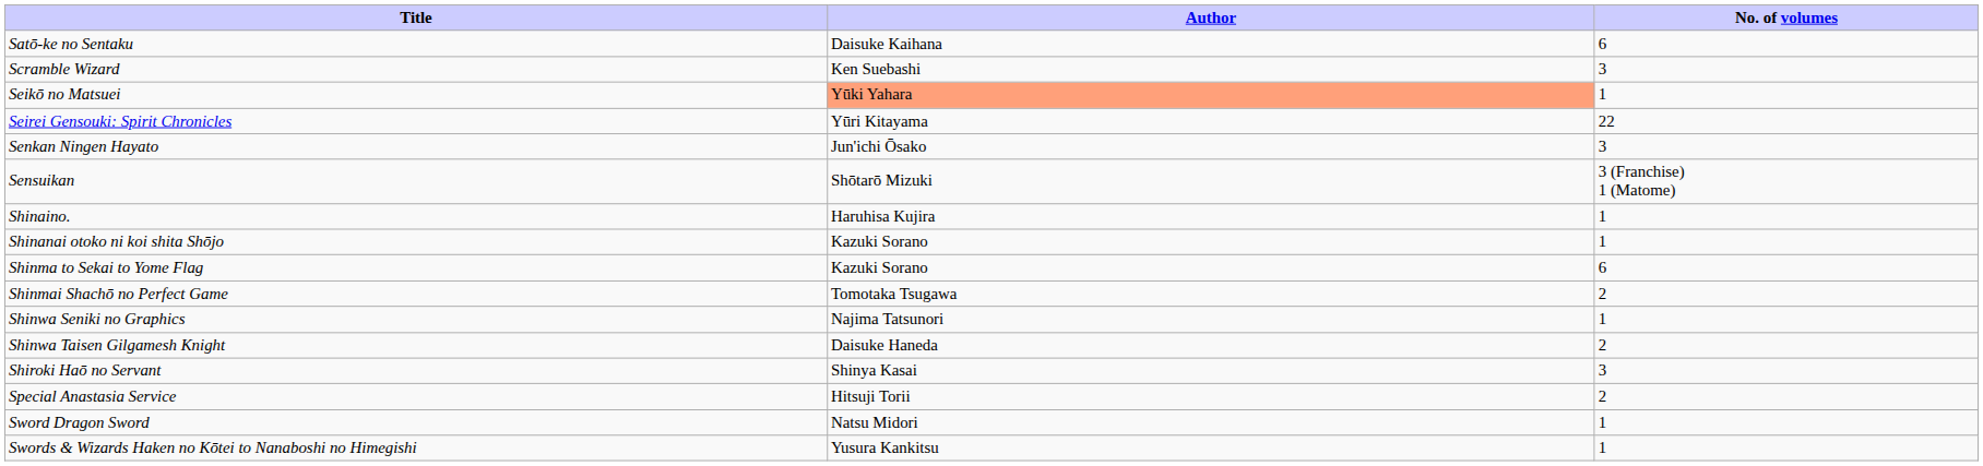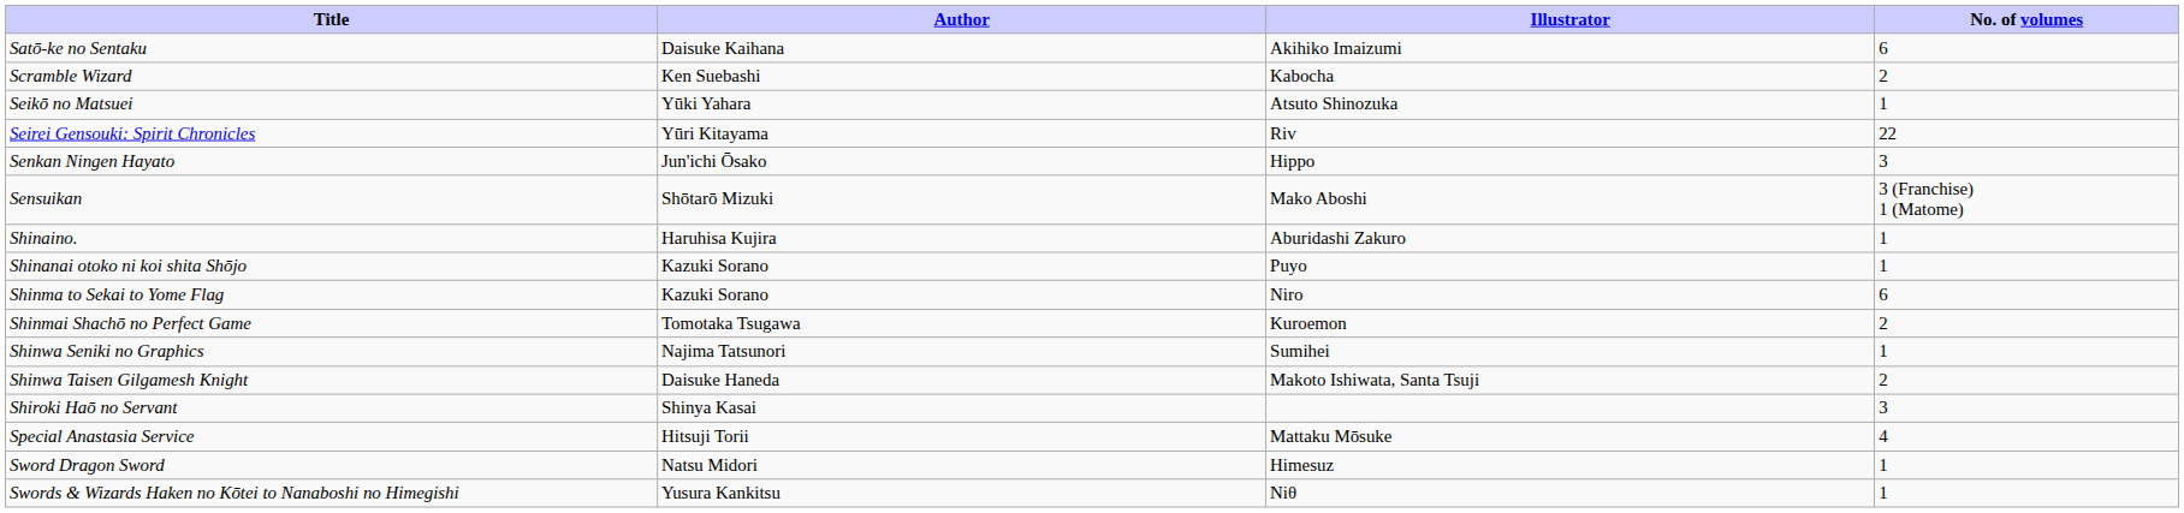 <table class="wikitable" style="width: 98%;">
 <tr>
 <th width=30% style="background:#ccf;">Title</th>
 <th width=28% style="background:#ccf;"><a href='#'>Author</a></th>
+<th width=28% style="background:#ccf;"><a href='#'>Illustrator</a></th>
 <th width=14% style="background:#ccf;">No. of <a href='#'>volumes</a></th>
 </tr>
 <tr>
 <td><em>Satō-ke no Sentaku</em></td>
 <td>Daisuke Kaihana</td>
+<td>Akihiko Imaizumi</td>
 <td>6</td>
 </tr>
 <tr>
 <td><em>Scramble Wizard</em></td>
 <td>Ken Suebashi</td>
-<td>3</td>
+<td>Kabocha</td>
+<td>2</td>
 </tr>
 <tr>
 <td><em>Seikō no Matsuei</em></td>
-<td style="background: lightsalmon;">Yūki Yahara</td>
+<td>Yūki Yahara</td>
+<td>Atsuto Shinozuka</td>
 <td>1</td>
 </tr>
 <tr>
 <td><em><a href='#'>Seirei Gensouki: Spirit Chronicles</a></em></td>
 <td>Yūri Kitayama</td>
+<td>Riv</td>
 <td>22</td>
 </tr>
 <tr>
 <td><em>Senkan Ningen Hayato</em></td>
 <td>Jun'ichi Ōsako</td>
+<td>Hippo</td>
 <td>3</td>
 </tr>
 <tr>
 <td><em>Sensuikan</em></td>
 <td>Shōtarō Mizuki</td>
+<td>Mako Aboshi</td>
 <td>3 (Franchise)<br>1 (Matome)</td>
 </tr>
 <tr>
 <td><em>Shinaino.</em></td>
 <td>Haruhisa Kujira</td>
+<td>Aburidashi Zakuro</td>
 <td>1</td>
 </tr>
 <tr>
 <td><em>Shinanai otoko ni koi shita Shōjo</em></td>
 <td>Kazuki Sorano</td>
+<td>Puyo</td>
 <td>1</td>
 </tr>
 <tr>
 <td><em>Shinma to Sekai to Yome Flag</em></td>
 <td>Kazuki Sorano</td>
+<td>Niro</td>
 <td>6</td>
 </tr>
 <tr>
 <td><em>Shinmai Shachō no Perfect Game</em></td>
 <td>Tomotaka Tsugawa</td>
+<td>Kuroemon</td>
 <td>2</td>
 </tr>
 <tr>
 <td><em>Shinwa Seniki no Graphics</em></td>
 <td>Najima Tatsunori</td>
+<td>Sumihei</td>
 <td>1</td>
 </tr>
 <tr>
 <td><em>Shinwa Taisen Gilgamesh Knight</em></td>
 <td>Daisuke Haneda</td>
+<td>Makoto Ishiwata, Santa Tsuji</td>
 <td>2</td>
 </tr>
 <tr>
 <td><em>Shiroki Haō no Servant</em></td>
 <td>Shinya Kasai</td>
+<td></td>
 <td>3</td>
 </tr>
 <tr>
 <td><em>Special Anastasia Service</em></td>
 <td>Hitsuji Torii</td>
-<td>2</td>
+<td>Mattaku Mōsuke</td>
+<td>4</td>
 </tr>
 <tr>
 <td><em>Sword Dragon Sword</em></td>
 <td>Natsu Midori</td>
+<td>Himesuz</td>
 <td>1</td>
 </tr>
 <tr>
 <td><em>Swords & Wizards Haken no Kōtei to Nanaboshi no Himegishi</em></td>
 <td>Yusura Kankitsu</td>
+<td>Niθ</td>
 <td>1</td>
 </tr>
 </table>
